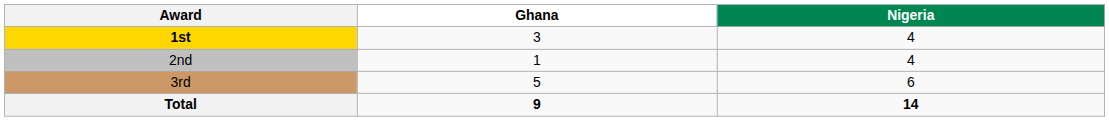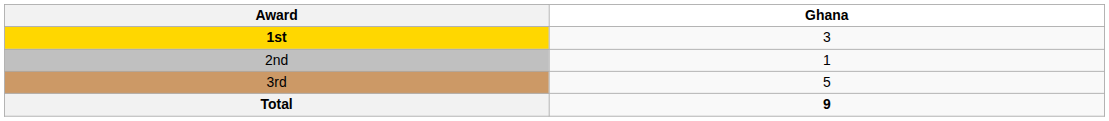 <table class="wikitable" style="font-size:99%; width: 99%; text-align: center;">
 <tr>
 <th>Award</th>
 <th style="color:#000000; background:#FFFFFF;">Ghana</th>
-<th style="color:#FFFFFF; background:#008751;">Nigeria</th>
 </tr>
 <tr>
 <td scope="col" style="background-color:gold"><strong>1st</strong></td>
 <td align="center">3</td>
-<td align="center">4</td>
 </tr>
 <tr>
 <td scope="col" style="background-color:silver">2nd</td>
 <td align="center">1</td>
-<td align="center">4</td>
 </tr>
 <tr>
 <td scope="col" style="background-color:#cc9966">3rd</td>
 <td align="center">5</td>
-<td align="center">6</td>
 </tr>
 <tr>
 <th align="center">Total</th>
 <td align="center"><strong>9</strong></td>
-<td align="center"><strong>14</strong></td>
 </tr>
 </table>
